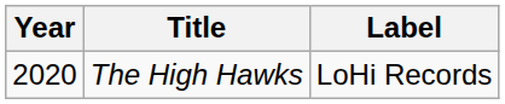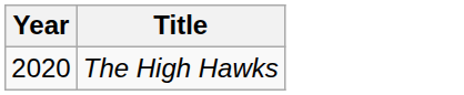 <table class="wikitable">
 <tr>
 <th rowspan="1">Year</th>
 <th rowspan="1">Title</th>
-<th rowspan="1">Label</th>
 </tr>
 <tr>
 <td align="center">2020</td>
 <td align="left"><em>The High Hawks</em></td>
-<td align="left">LoHi Records</td>
 </tr>
 </table>
